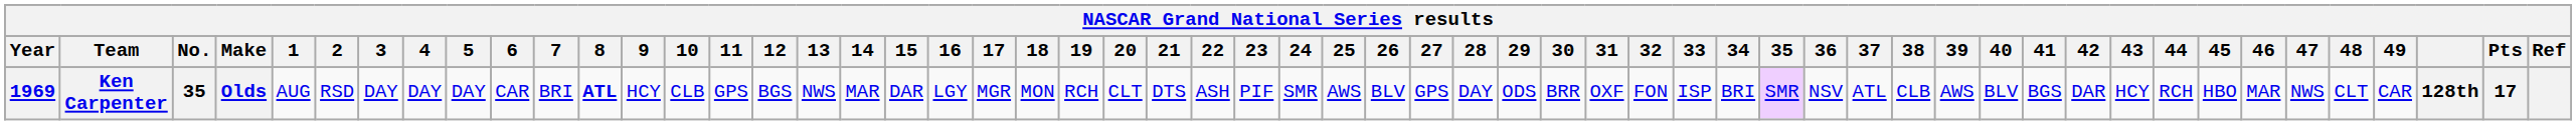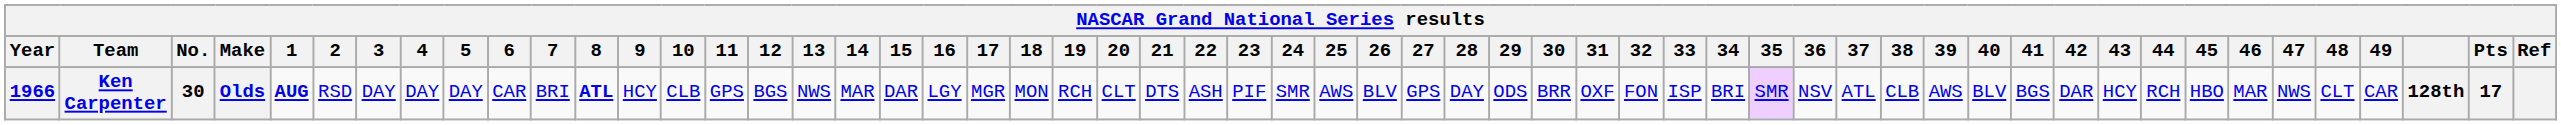 <table class="wikitable" style="text-align:center; font-size:75%">
 <tr>
 <th colspan="68"><a href='#'>NASCAR Grand National Series</a> results</th>
 </tr>
 <tr>
 <th>Year</th>
 <th>Team</th>
 <th>No.</th>
 <th>Make</th>
 <th>1</th>
 <th>2</th>
 <th>3</th>
 <th>4</th>
 <th>5</th>
 <th>6</th>
 <th>7</th>
 <th>8</th>
 <th>9</th>
 <th>10</th>
 <th>11</th>
 <th>12</th>
 <th>13</th>
 <th>14</th>
 <th>15</th>
 <th>16</th>
 <th>17</th>
 <th>18</th>
 <th>19</th>
 <th>20</th>
 <th>21</th>
 <th>22</th>
 <th>23</th>
 <th>24</th>
 <th>25</th>
 <th>26</th>
 <th>27</th>
 <th>28</th>
 <th>29</th>
 <th>30</th>
 <th>31</th>
 <th>32</th>
 <th>33</th>
 <th>34</th>
 <th>35</th>
 <th>36</th>
 <th>37</th>
 <th>38</th>
 <th>39</th>
 <th>40</th>
 <th>41</th>
 <th>42</th>
 <th>43</th>
 <th>44</th>
 <th>45</th>
 <th>46</th>
 <th>47</th>
 <th>48</th>
 <th>49</th>
 <th></th>
 <th>Pts</th>
 <th>Ref</th>
 </tr>
 <tr>
-<th><a href='#'>1969</a></th>
+<th><a href='#'>1966</a></th>
 <th><a href='#'>Ken Carpenter</a></th>
-<th>35</th>
+<th>30</th>
 <th><a href='#'>Olds</a></th>
-<td><a href='#'>AUG</a></td>
+<td><strong><a href='#'>AUG</a></strong></td>
 <td><a href='#'>RSD</a></td>
 <td><a href='#'>DAY</a></td>
 <td><a href='#'>DAY</a></td>
 <td><a href='#'>DAY</a></td>
 <td><a href='#'>CAR</a></td>
 <td><a href='#'>BRI</a></td>
 <td><strong><a href='#'>ATL</a></strong></td>
 <td><a href='#'>HCY</a></td>
 <td><a href='#'>CLB</a></td>
 <td><a href='#'>GPS</a></td>
 <td><a href='#'>BGS</a></td>
 <td><a href='#'>NWS</a></td>
 <td><a href='#'>MAR</a></td>
 <td><a href='#'>DAR</a></td>
 <td><a href='#'>LGY</a></td>
 <td><a href='#'>MGR</a></td>
 <td><a href='#'>MON</a></td>
 <td><a href='#'>RCH</a></td>
 <td><a href='#'>CLT</a></td>
 <td><a href='#'>DTS</a></td>
 <td><a href='#'>ASH</a></td>
 <td><a href='#'>PIF</a></td>
 <td><a href='#'>SMR</a></td>
 <td><a href='#'>AWS</a></td>
 <td><a href='#'>BLV</a></td>
 <td><a href='#'>GPS</a></td>
 <td><a href='#'>DAY</a></td>
 <td><a href='#'>ODS</a></td>
 <td><a href='#'>BRR</a></td>
 <td><a href='#'>OXF</a></td>
 <td><a href='#'>FON</a></td>
 <td><a href='#'>ISP</a></td>
 <td><a href='#'>BRI</a></td>
 <td style="background:#EFCFFF;"><a href='#'>SMR</a><br></td>
 <td><a href='#'>NSV</a></td>
 <td><a href='#'>ATL</a></td>
 <td><a href='#'>CLB</a></td>
 <td><a href='#'>AWS</a></td>
 <td><a href='#'>BLV</a></td>
 <td><a href='#'>BGS</a></td>
 <td><a href='#'>DAR</a></td>
 <td><a href='#'>HCY</a></td>
 <td><a href='#'>RCH</a></td>
 <td><a href='#'>HBO</a></td>
 <td><a href='#'>MAR</a></td>
 <td><a href='#'>NWS</a></td>
 <td><a href='#'>CLT</a></td>
 <td><a href='#'>CAR</a></td>
 <th>128th</th>
 <th>17</th>
 <th></th>
 </tr>
 </table>
